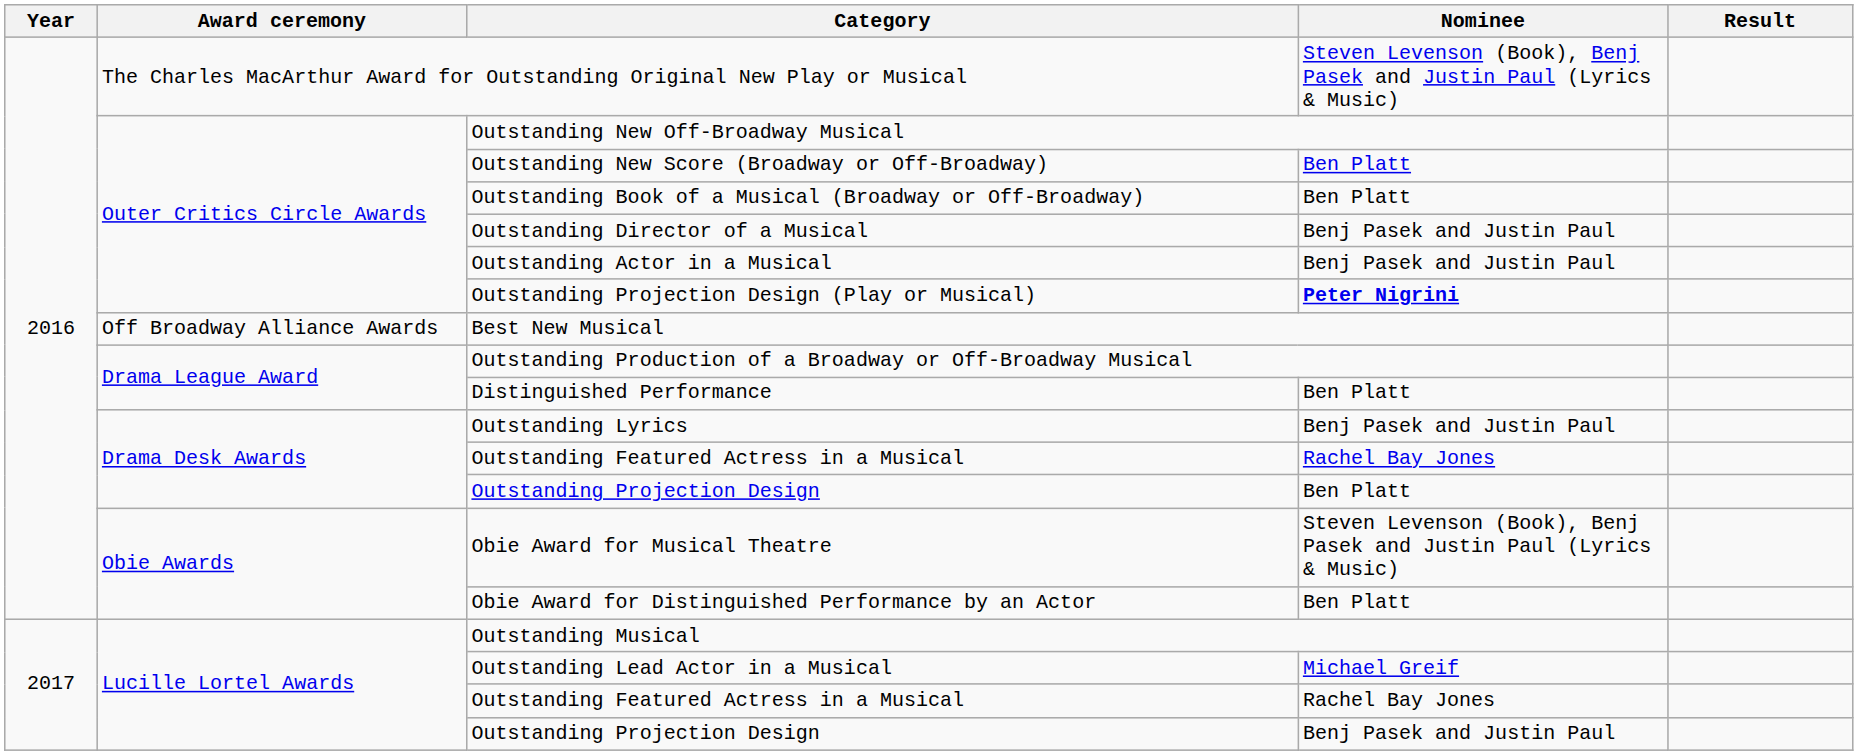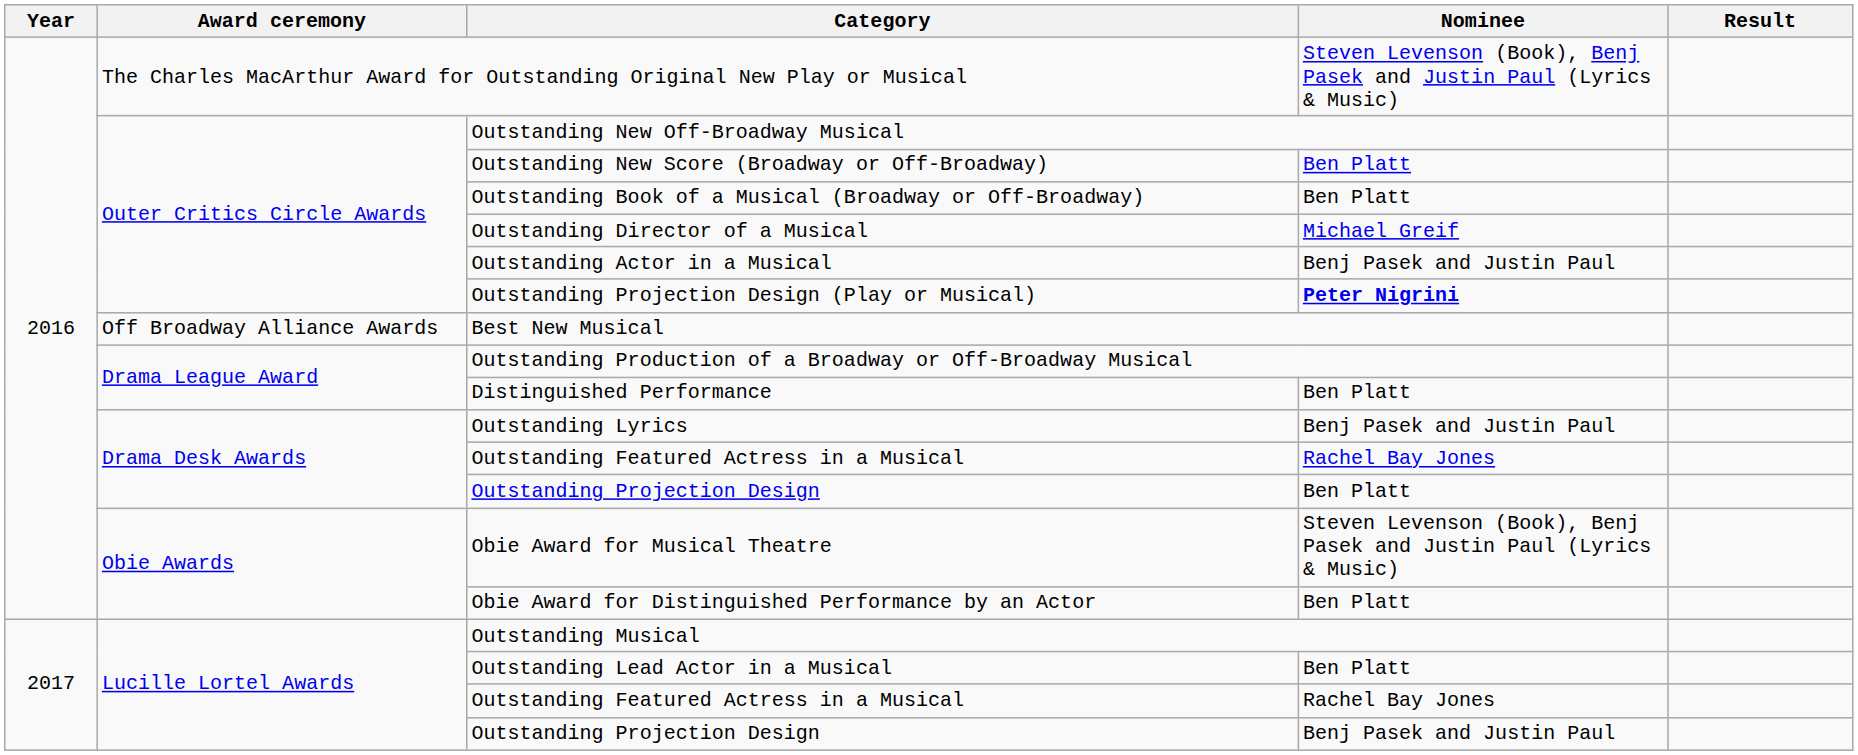 <table class="wikitable" width="95%">
 <tr>
 <th width="5%">Year</th>
 <th width="20%">Award ceremony</th>
 <th width="45%">Category</th>
 <th width="20%">Nominee</th>
 <th width="10%">Result</th>
 </tr>
 <tr>
 <td rowspan="15" style="text-align:center">2016</td>
 <td colspan="2">The Charles MacArthur Award for Outstanding Original New Play or Musical</td>
 <td><a href='#'>Steven Levenson</a> (Book), <a href='#'>Benj Pasek</a> and <a href='#'>Justin Paul</a> (Lyrics & Music)</td>
 <td></td>
 </tr>
 <tr>
 <td rowspan="6"><a href='#'>Outer Critics Circle Awards</a></td>
 <td colspan="2">Outstanding New Off-Broadway Musical</td>
 <td></td>
 </tr>
 <tr>
 <td>Outstanding New Score (Broadway or Off-Broadway)</td>
 <td><a href='#'>Ben Platt</a></td>
 <td></td>
 </tr>
 <tr>
 <td>Outstanding Book of a Musical (Broadway or Off-Broadway)</td>
 <td>Ben Platt</td>
 <td></td>
 </tr>
 <tr>
 <td>Outstanding Director of a Musical</td>
-<td>Benj Pasek and Justin Paul</td>
+<td><a href='#'>Michael Greif</a></td>
 <td></td>
 </tr>
 <tr>
 <td>Outstanding Actor in a Musical</td>
 <td>Benj Pasek and Justin Paul</td>
 <td></td>
 </tr>
 <tr>
 <td>Outstanding Projection Design (Play or Musical)</td>
 <td><strong><a href='#'>Peter Nigrini</a></strong></td>
 <td></td>
 </tr>
 <tr>
 <td>Off Broadway Alliance Awards</td>
 <td colspan="2">Best New Musical</td>
 <td></td>
 </tr>
 <tr>
 <td rowspan="2"><a href='#'>Drama League Award</a></td>
 <td colspan="2">Outstanding Production of a Broadway or Off-Broadway Musical</td>
 <td></td>
 </tr>
 <tr>
 <td>Distinguished Performance</td>
 <td>Ben Platt</td>
 <td></td>
 </tr>
 <tr>
 <td rowspan="3"><a href='#'>Drama Desk Awards</a></td>
 <td>Outstanding Lyrics</td>
 <td>Benj Pasek and Justin Paul</td>
 <td></td>
 </tr>
 <tr>
 <td>Outstanding Featured Actress in a Musical</td>
 <td><a href='#'>Rachel Bay Jones</a></td>
 <td></td>
 </tr>
 <tr>
 <td><a href='#'>Outstanding Projection Design</a></td>
 <td>Ben Platt</td>
 <td></td>
 </tr>
 <tr>
 <td rowspan="2"><a href='#'>Obie Awards</a></td>
 <td>Obie Award for Musical Theatre</td>
 <td>Steven Levenson (Book), Benj Pasek and Justin Paul (Lyrics & Music)</td>
 <td></td>
 </tr>
 <tr>
 <td>Obie Award for Distinguished Performance by an Actor</td>
 <td>Ben Platt</td>
 <td></td>
 </tr>
 <tr>
 <td rowspan="4" style="text-align:center">2017</td>
 <td rowspan="4"><a href='#'>Lucille Lortel Awards</a></td>
 <td colspan="2">Outstanding Musical</td>
 <td></td>
 </tr>
 <tr>
 <td>Outstanding Lead Actor in a Musical</td>
-<td><a href='#'>Michael Greif</a></td>
+<td>Ben Platt</td>
 <td></td>
 </tr>
 <tr>
 <td>Outstanding Featured Actress in a Musical</td>
 <td>Rachel Bay Jones</td>
 <td></td>
 </tr>
 <tr>
 <td>Outstanding Projection Design</td>
 <td>Benj Pasek and Justin Paul</td>
 <td></td>
 </tr>
 </table>
